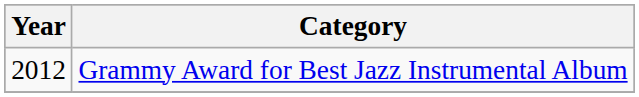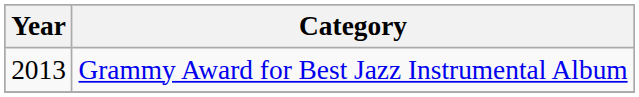 <table class="wikitable">
 <tr>
 <th align="left">Year</th>
 <th align="left">Category</th>
 </tr>
 <tr>
-<td align="left">2012</td>
+<td align="left">2013</td>
 <td align="left"><a href='#'>Grammy Award for Best Jazz Instrumental Album</a></td>
 </tr>
 <tr>
 </tr>
 </table>
